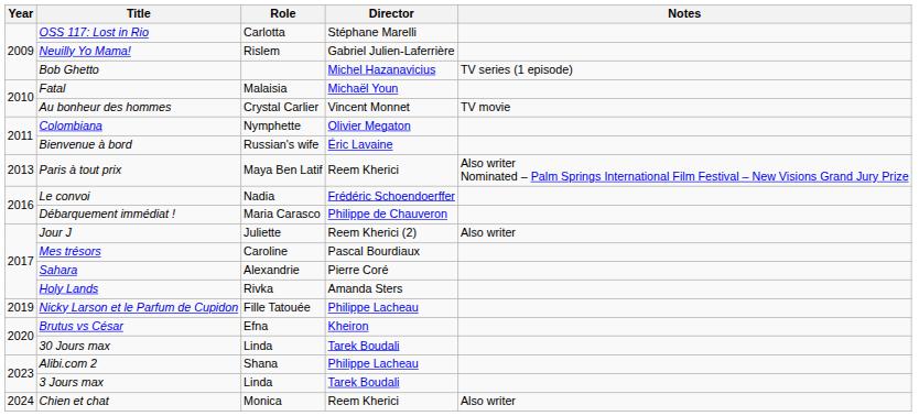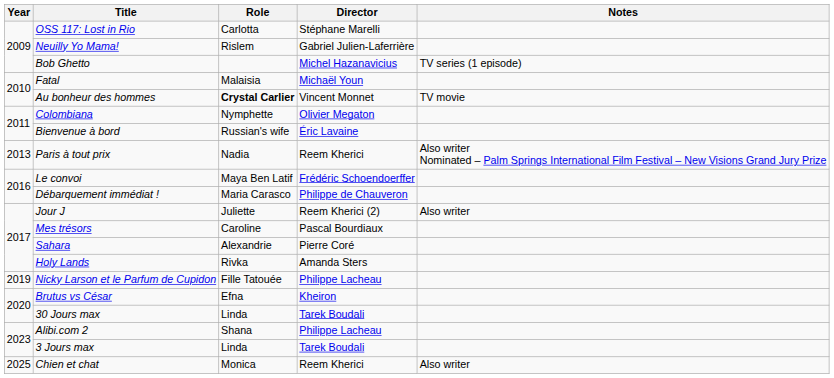 <table class="wikitable sortable">
 <tr>
 <th>Year</th>
 <th>Title</th>
 <th>Role</th>
 <th>Director</th>
 <th class="unsortable">Notes</th>
 </tr>
 <tr>
 <td rowspan=3>2009</td>
 <td><em><a href='#'>OSS 117: Lost in Rio</a></em></td>
 <td>Carlotta</td>
 <td>Stéphane Marelli</td>
 <td></td>
 </tr>
 <tr>
 <td><em><a href='#'>Neuilly Yo Mama!</a></em></td>
 <td>Rislem</td>
 <td>Gabriel Julien-Laferrière</td>
 <td></td>
 </tr>
 <tr>
 <td><em>Bob Ghetto</em></td>
 <td></td>
 <td><a href='#'>Michel Hazanavicius</a></td>
 <td>TV series (1 episode)</td>
 </tr>
 <tr>
 <td rowspan=2>2010</td>
 <td><em>Fatal</em></td>
 <td>Malaisia</td>
 <td><a href='#'>Michaël Youn</a></td>
 <td></td>
 </tr>
 <tr>
 <td><em>Au bonheur des hommes</em></td>
-<td>Crystal Carlier</td>
+<td><strong>Crystal Carlier</strong></td>
 <td>Vincent Monnet</td>
 <td>TV movie</td>
 </tr>
 <tr>
 <td rowspan=2>2011</td>
 <td><em><a href='#'>Colombiana</a></em></td>
 <td>Nymphette</td>
 <td><a href='#'>Olivier Megaton</a></td>
 <td></td>
 </tr>
 <tr>
 <td><em>Bienvenue à bord</em></td>
 <td>Russian's wife</td>
 <td><a href='#'>Éric Lavaine</a></td>
 <td></td>
 </tr>
 <tr>
 <td>2013</td>
 <td><em>Paris à tout prix</em></td>
-<td>Maya Ben Latif</td>
+<td>Nadia</td>
 <td>Reem Kherici</td>
 <td>Also writer<br>Nominated – <a href='#'>Palm Springs International Film Festival – New Visions Grand Jury Prize</a></td>
 </tr>
 <tr>
 <td rowspan=2>2016</td>
 <td><em>Le convoi</em></td>
-<td>Nadia</td>
+<td>Maya Ben Latif</td>
 <td><a href='#'>Frédéric Schoendoerffer</a></td>
 <td></td>
 </tr>
 <tr>
 <td><em>Débarquement immédiat !</em></td>
 <td>Maria Carasco</td>
 <td><a href='#'>Philippe de Chauveron</a></td>
 <td></td>
 </tr>
 <tr>
 <td rowspan=4>2017</td>
 <td><em>Jour J</em></td>
 <td>Juliette</td>
 <td>Reem Kherici (2)</td>
 <td>Also writer</td>
 </tr>
 <tr>
 <td><em><a href='#'>Mes trésors</a></em></td>
 <td>Caroline</td>
 <td>Pascal Bourdiaux</td>
 <td></td>
 </tr>
 <tr>
 <td><em><a href='#'>Sahara</a></em></td>
 <td>Alexandrie</td>
 <td>Pierre Coré</td>
 <td></td>
 </tr>
 <tr>
 <td><em><a href='#'>Holy Lands</a></em></td>
 <td>Rivka</td>
 <td>Amanda Sters</td>
 <td></td>
 </tr>
 <tr>
 <td rowspan=1>2019</td>
 <td><em><a href='#'>Nicky Larson et le Parfum de Cupidon</a></em></td>
 <td>Fille Tatouée</td>
 <td><a href='#'>Philippe Lacheau</a></td>
 <td></td>
 </tr>
 <tr>
 <td rowspan=2>2020</td>
 <td><em><a href='#'>Brutus vs César</a></em></td>
 <td>Efna</td>
 <td><a href='#'>Kheiron</a></td>
 <td></td>
 </tr>
 <tr>
 <td><em>30 Jours max</em></td>
 <td>Linda</td>
 <td><a href='#'>Tarek Boudali</a></td>
 <td></td>
 </tr>
 <tr>
 <td rowspan=2>2023</td>
 <td><em>Alibi.com 2</em></td>
 <td>Shana</td>
 <td><a href='#'>Philippe Lacheau</a></td>
 <td></td>
 </tr>
 <tr>
 <td><em>3 Jours max</em></td>
 <td>Linda</td>
 <td><a href='#'>Tarek Boudali</a></td>
 <td></td>
 </tr>
 <tr>
-<td rowspan=1>2024</td>
+<td rowspan=1>2025</td>
 <td><em>Chien et chat</em></td>
 <td>Monica</td>
 <td>Reem Kherici</td>
 <td>Also writer</td>
 </tr>
 </table>
